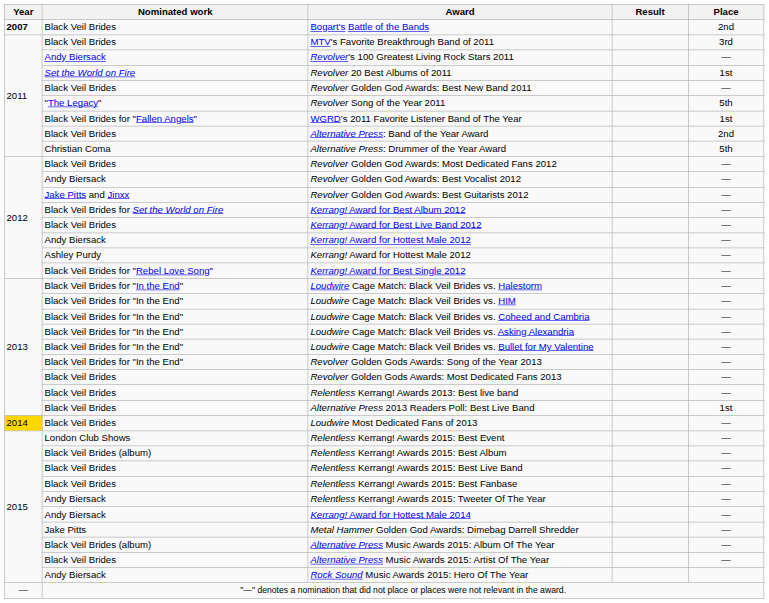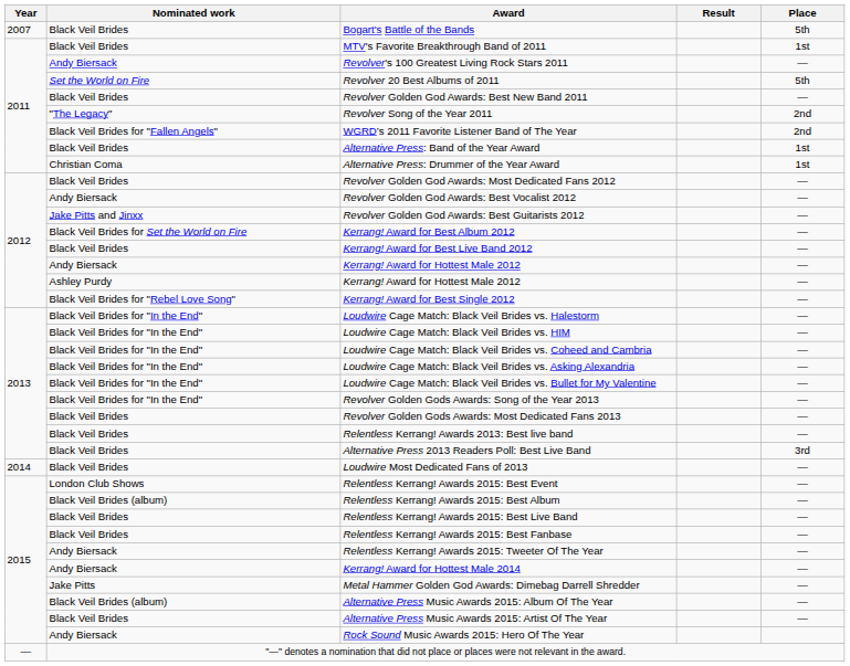 <table class="wikitable" style="width:80%;">
 <tr>
 <th style="width:5%;">Year</th>
 <th style="width:35%;">Nominated work</th>
 <th style="width:40%;">Award</th>
 <th style="width:10%;">Result</th>
 <th style="width:10%;">Place</th>
 </tr>
 <tr>
-<td><strong>2007</strong></td>
+<td>2007</td>
 <td>Black Veil Brides</td>
 <td><a href='#'>Bogart's</a> <a href='#'>Battle of the Bands</a></td>
 <td></td>
-<td style="text-align:center;">2nd</td>
+<td style="text-align:center;">5th</td>
 </tr>
 <tr>
 <td rowspan="8">2011</td>
 <td>Black Veil Brides</td>
 <td><a href='#'>MTV</a>'s Favorite Breakthrough Band of 2011</td>
 <td></td>
-<td style="text-align:center;">3rd</td>
+<td style="text-align:center;">1st</td>
 </tr>
 <tr>
 <td><a href='#'>Andy Biersack</a></td>
 <td><a href='#'><em>Revolver</em></a>'s 100 Greatest Living Rock Stars 2011</td>
 <td></td>
 <td style="text-align:center;">—</td>
 </tr>
 <tr>
 <td><em><a href='#'>Set the World on Fire</a></em></td>
 <td><em>Revolver</em> 20 Best Albums of 2011</td>
 <td></td>
-<td style="text-align:center;">1st</td>
+<td style="text-align:center;">5th</td>
 </tr>
 <tr>
 <td>Black Veil Brides</td>
 <td><em>Revolver</em> Golden God Awards: Best New Band 2011</td>
 <td></td>
 <td style="text-align:center;">—</td>
 </tr>
 <tr>
 <td>"<a href='#'>The Legacy</a>"</td>
 <td><em>Revolver</em> Song of the Year 2011</td>
 <td></td>
-<td style="text-align:center;">5th</td>
+<td style="text-align:center;">2nd</td>
 </tr>
 <tr>
 <td>Black Veil Brides for "<a href='#'>Fallen Angels</a>"</td>
 <td><a href='#'>WGRD</a>’s 2011 Favorite Listener Band of The Year</td>
 <td></td>
-<td style="text-align:center;">1st</td>
+<td style="text-align:center;">2nd</td>
 </tr>
 <tr>
 <td>Black Veil Brides</td>
 <td><em><a href='#'>Alternative Press</a></em>: Band of the Year Award</td>
 <td></td>
-<td style="text-align:center;">2nd</td>
+<td style="text-align:center;">1st</td>
 </tr>
 <tr>
 <td>Christian Coma</td>
 <td><em>Alternative Press</em>: Drummer of the Year Award</td>
 <td></td>
-<td style="text-align:center;">5th</td>
+<td style="text-align:center;">1st</td>
 </tr>
 <tr>
 <td rowspan="8">2012</td>
 <td>Black Veil Brides</td>
 <td><em>Revolver</em> Golden God Awards: Most Dedicated Fans 2012</td>
 <td></td>
 <td style="text-align:center;">—</td>
 </tr>
 <tr>
 <td>Andy Biersack</td>
 <td><em>Revolver</em> Golden God Awards: Best Vocalist 2012</td>
 <td></td>
 <td style="text-align:center;">—</td>
 </tr>
 <tr>
 <td><a href='#'>Jake Pitts</a> and <a href='#'>Jinxx</a></td>
 <td><em>Revolver</em> Golden God Awards: Best Guitarists 2012</td>
 <td></td>
 <td style="text-align:center;">—</td>
 </tr>
 <tr>
 <td>Black Veil Brides for <em><a href='#'>Set the World on Fire</a></em></td>
 <td><a href='#'><em>Kerrang!</em> Award for Best Album 2012</a></td>
 <td></td>
 <td style="text-align:center;">—</td>
 </tr>
 <tr>
 <td>Black Veil Brides</td>
 <td><a href='#'><em>Kerrang!</em> Award for Best Live Band 2012</a></td>
 <td></td>
 <td style="text-align:center;">—</td>
 </tr>
 <tr>
 <td>Andy Biersack</td>
 <td><a href='#'><em>Kerrang!</em> Award for Hottest Male 2012</a></td>
 <td></td>
 <td style="text-align:center;">—</td>
 </tr>
 <tr>
 <td>Ashley Purdy</td>
 <td><em>Kerrang!</em> Award for Hottest Male 2012</td>
 <td></td>
 <td style="text-align:center;">—</td>
 </tr>
 <tr>
 <td>Black Veil Brides for "<a href='#'>Rebel Love Song</a>"</td>
 <td><a href='#'><em>Kerrang!</em> Award for Best Single 2012</a></td>
 <td></td>
 <td style="text-align:center;">—</td>
 </tr>
 <tr>
 <td rowspan="9">2013</td>
 <td>Black Veil Brides for "<a href='#'>In the End</a>"</td>
 <td><em><a href='#'>Loudwire</a></em> Cage Match: Black Veil Brides vs. <a href='#'>Halestorm</a></td>
 <td></td>
 <td style="text-align:center;">—</td>
 </tr>
 <tr>
 <td>Black Veil Brides for "In the End"</td>
 <td><em>Loudwire</em> Cage Match: Black Veil Brides vs. <a href='#'>HIM</a></td>
 <td></td>
 <td style="text-align:center;">—</td>
 </tr>
 <tr>
 <td>Black Veil Brides for "In the End"</td>
 <td><em>Loudwire</em> Cage Match: Black Veil Brides vs. <a href='#'>Coheed and Cambria</a></td>
 <td></td>
 <td style="text-align:center;">—</td>
 </tr>
 <tr>
 <td>Black Veil Brides for "In the End"</td>
 <td><em>Loudwire</em> Cage Match: Black Veil Brides vs. <a href='#'>Asking Alexandria</a></td>
 <td></td>
 <td style="text-align:center;">—</td>
 </tr>
 <tr>
 <td>Black Veil Brides for "In the End"</td>
 <td><em>Loudwire</em> Cage Match: Black Veil Brides vs. <a href='#'>Bullet for My Valentine</a></td>
 <td></td>
 <td style="text-align:center;">—</td>
 </tr>
 <tr>
 <td>Black Veil Brides for "In the End"</td>
 <td><em>Revolver</em> Golden Gods Awards: Song of the Year 2013</td>
 <td></td>
 <td style="text-align:center;">—</td>
 </tr>
 <tr>
 <td>Black Veil Brides</td>
 <td><em>Revolver</em> Golden Gods Awards: Most Dedicated Fans 2013</td>
 <td></td>
 <td style="text-align:center;">—</td>
 </tr>
 <tr>
 <td>Black Veil Brides</td>
 <td><em>Relentless</em> Kerrang! Awards 2013: Best live band</td>
 <td></td>
 <td style="text-align:center;">—</td>
 </tr>
 <tr>
 <td>Black Veil Brides</td>
 <td><em>Alternative Press</em> 2013 Readers Poll: Best Live Band</td>
 <td></td>
-<td style="text-align:center;">1st</td>
+<td style="text-align:center;">3rd</td>
 </tr>
 <tr>
-<td style="background: gold;">2014</td>
+<td>2014</td>
 <td>Black Veil Brides</td>
 <td><em>Loudwire</em> Most Dedicated Fans of 2013</td>
 <td></td>
 <td style="text-align:center;">—</td>
 </tr>
 <tr>
 <td rowspan="10">2015</td>
 <td>London Club Shows</td>
 <td><em>Relentless</em> Kerrang! Awards 2015: Best Event</td>
 <td></td>
 <td style="text-align:center;">—</td>
 </tr>
 <tr>
 <td>Black Veil Brides (album)</td>
 <td><em>Relentless</em> Kerrang! Awards 2015: Best Album</td>
 <td></td>
 <td style="text-align:center;">—</td>
 </tr>
 <tr>
 <td>Black Veil Brides</td>
 <td><em>Relentless</em> Kerrang! Awards 2015: Best Live Band</td>
 <td></td>
 <td style="text-align:center;">—</td>
 </tr>
 <tr>
 <td>Black Veil Brides</td>
 <td><em>Relentless</em> Kerrang! Awards 2015: Best Fanbase</td>
 <td></td>
 <td style="text-align:center;">—</td>
 </tr>
 <tr>
 <td>Andy Biersack</td>
 <td><em>Relentless</em> Kerrang! Awards 2015: Tweeter Of The Year</td>
 <td></td>
 <td style="text-align:center;">—</td>
 </tr>
 <tr>
 <td>Andy Biersack</td>
 <td><a href='#'><em>Kerrang!</em> Award for Hottest Male 2014</a></td>
 <td></td>
 <td style="text-align:center;">—</td>
 </tr>
 <tr>
 <td>Jake Pitts</td>
 <td><em>Metal Hammer</em> Golden God Awards: Dimebag Darrell Shredder</td>
 <td></td>
 <td style="text-align:center;">—</td>
 </tr>
 <tr>
 <td>Black Veil Brides (album)</td>
 <td><em><a href='#'>Alternative Press</a></em> Music Awards 2015: Album Of The Year</td>
 <td></td>
 <td style="text-align:center;">—</td>
 </tr>
 <tr>
 <td>Black Veil Brides</td>
 <td><em><a href='#'>Alternative Press</a></em> Music Awards 2015: Artist Of The Year</td>
 <td></td>
 <td style="text-align:center;">—</td>
 </tr>
 <tr>
 <td>Andy Biersack</td>
 <td><em><a href='#'>Rock Sound</a></em> Music Awards 2015: Hero Of The Year</td>
 <td></td>
 </tr>
 <tr>
 <td style="text-align:center;">—</td>
 <td colspan="5"  style="font-size:90%; text-align:center;">"—" denotes a nomination that did not place or places were not relevant in the award.</td>
 </tr>
 </table>
